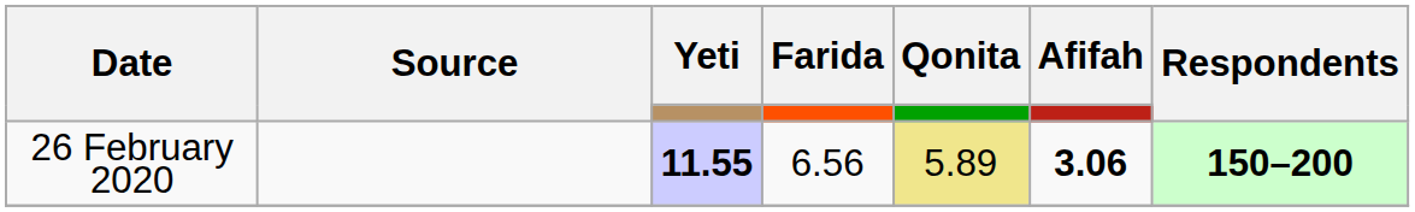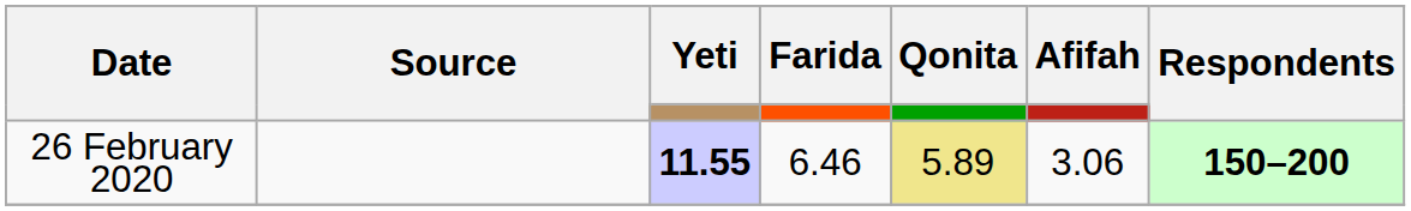 <table class="wikitable" style="text-align:center;font-size:100%;line-height:14px">
 <tr style="height:42px;">
 <th style="width:100px;" rowspan="2">Date</th>
 <th style="width:160px;" rowspan="2">Source</th>
 <th style="width:40px;">Yeti</th>
 <th style="width:40px;">Farida</th>
 <th style="width:40px;">Qonita</th>
 <th style="width:40px;">Afifah</th>
 <th style="width:40px;" rowspan="2">Respondents</th>
 </tr>
 <tr>
 <th style="width:40px;background-color:#B79164"></th>
 <th style="width:40px;background-color:#FE5000"></th>
 <th style="width:40px;background-color:#00A100"></th>
 <th style="width:40px;background-color:#BD2016"></th>
 </tr>
 <tr>
 <td>26 February 2020</td>
 <td> </td>
 <td bgcolor=#CCCCFF> <strong>11.55</strong></td>
-<td> 6.56</td>
+<td> 6.46</td>
 <td style="background: khaki;"> 5.89</td>
-<td><strong> 3.06</strong></td>
+<td> 3.06</td>
 <td style="background:#CFC; color:black"><strong>150–200</strong></td>
 </tr>
 <tr>
 </tr>
 </table>
